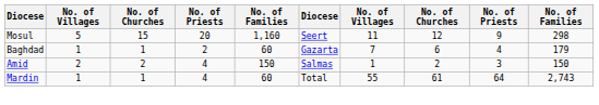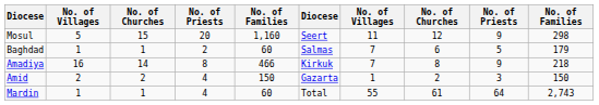 <table class="wikitable" style="text-align:center">
 <tr>
 <th style="text-align:left">Diocese</th>
 <th>No. of Villages</th>
 <th>No. of Churches</th>
 <th>No. of Priests</th>
 <th>No. of Families</th>
 <th style="text-align:left">Diocese</th>
 <th>No. of Villages</th>
 <th>No. of Churches</th>
 <th>No. of Priests</th>
 <th>No. of Families</th>
 </tr>
 <tr>
 <td style="text-align:left">Mosul</td>
 <td>5</td>
 <td>15</td>
 <td>20</td>
 <td>1,160</td>
 <td style="text-align:left"><a href='#'>Seert</a></td>
 <td>11</td>
 <td>12</td>
 <td>9</td>
 <td>298</td>
 </tr>
 <tr>
 <td style="text-align:left">Baghdad</td>
 <td>1</td>
 <td>1</td>
 <td>2</td>
 <td>60</td>
-<td style="text-align:left"><a href='#'>Gazarta</a></td>
+<td style="text-align:left"><a href='#'>Salmas</a></td>
 <td>7</td>
 <td>6</td>
-<td>4</td>
+<td>5</td>
 <td>179</td>
+</tr>
+<tr>
+<td style="text-align:left"><a href='#'>Amadiya</a></td>
+<td>16</td>
+<td>14</td>
+<td>8</td>
+<td>466</td>
+<td style="text-align:left"><a href='#'>Kirkuk</a></td>
+<td>7</td>
+<td>8</td>
+<td>9</td>
+<td>218</td>
 </tr>
 <tr>
 <td style="text-align:left"><a href='#'>Amid</a></td>
 <td>2</td>
 <td>2</td>
 <td>4</td>
 <td>150</td>
-<td style="text-align:left"><a href='#'>Salmas</a></td>
+<td style="text-align:left"><a href='#'>Gazarta</a></td>
 <td>1</td>
 <td>2</td>
 <td>3</td>
 <td>150</td>
 </tr>
 <tr>
 <td style="text-align:left"><a href='#'>Mardin</a></td>
 <td>1</td>
 <td>1</td>
 <td>4</td>
 <td>60</td>
 <td style="text-align:left">Total</td>
 <td>55</td>
 <td>61</td>
 <td>64</td>
 <td>2,743</td>
 </tr>
 </table>
